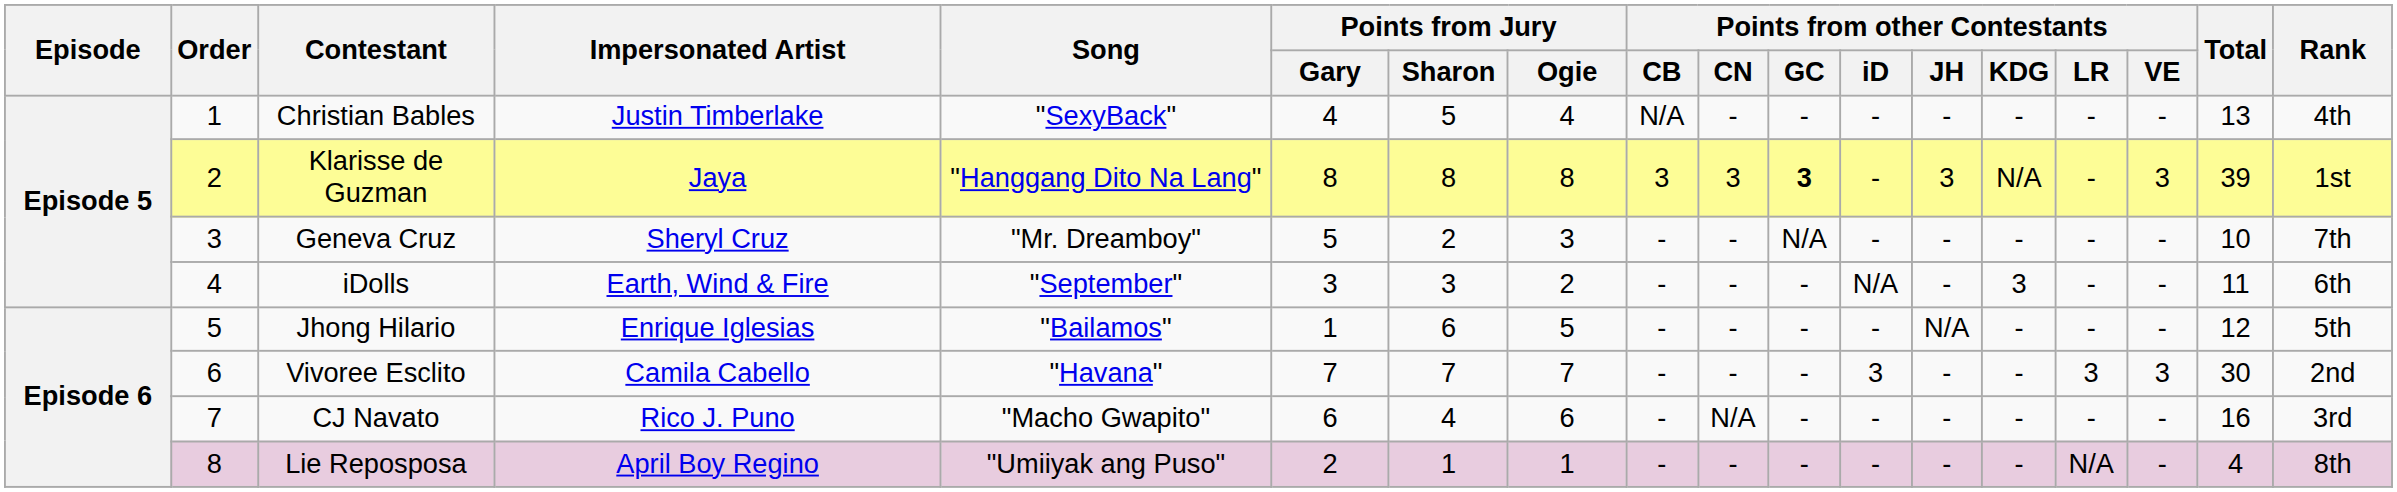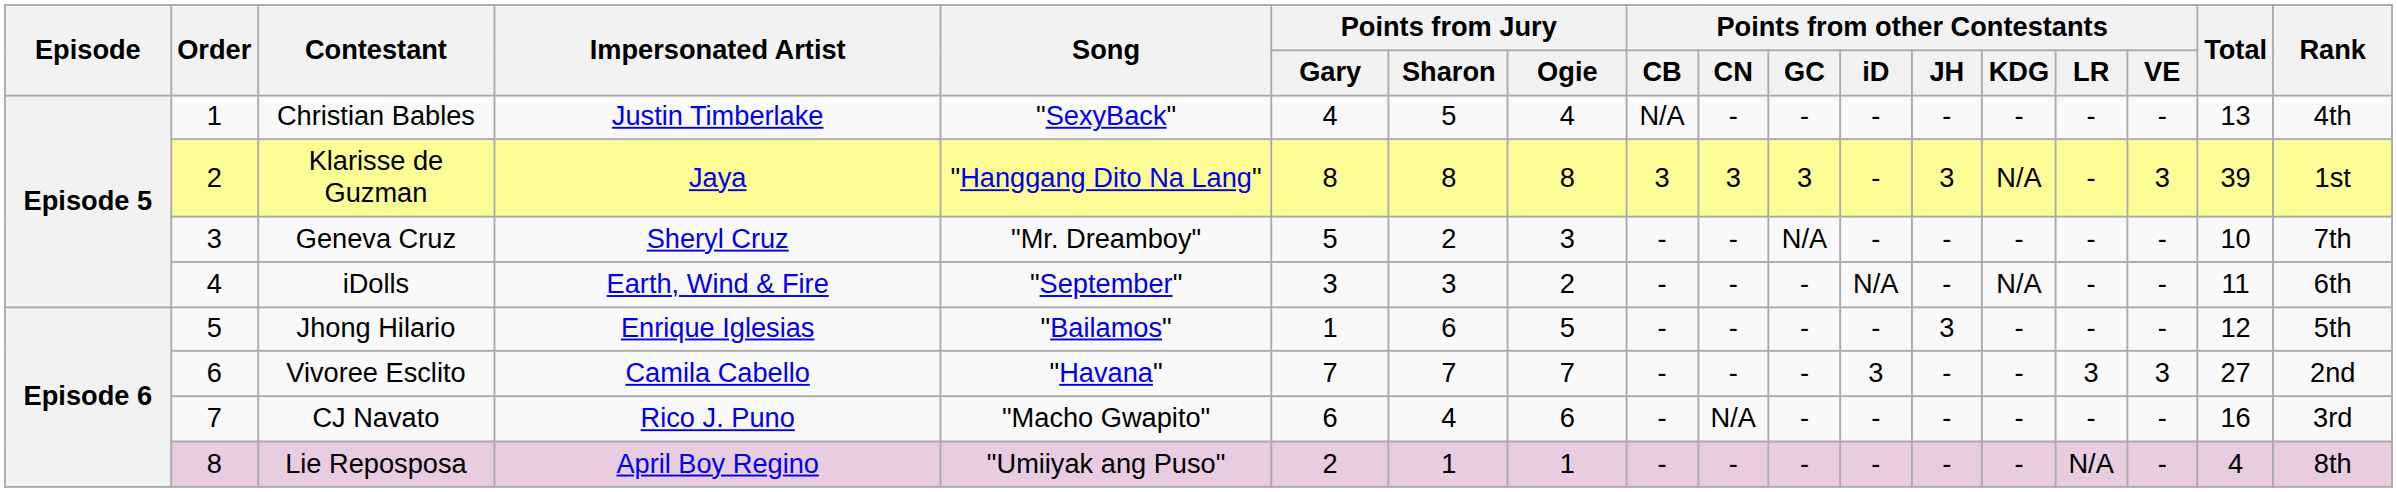 <table class="wikitable" style="text-align:center; line-height:17px; width:100%; font-size:90%;">
 <tr>
 <th rowspan="2" style="width:07%;">Episode</th>
 <th rowspan="2" style="width:03%;">Order</th>
 <th rowspan="2" style="width:10%;">Contestant</th>
 <th rowspan="2" style="width:19%;">Impersonated Artist</th>
 <th rowspan="2" style="width:14%;">Song</th>
 <th colspan="3" style="width:15%;">Points from Jury</th>
 <th colspan="8" style="width:24%;">Points from other Contestants</th>
 <th rowspan="2" style="width:03%;">Total</th>
 <th rowspan="2" style="width:07%;">Rank</th>
 </tr>
 <tr>
 <th style="width:05%;">Gary</th>
 <th style="width:05%;">Sharon</th>
 <th style="width:05%;">Ogie</th>
 <th style="width:03%;">CB</th>
 <th style="width:03%;">CN</th>
 <th style="width:03%;">GC</th>
 <th style="width:03%;">iD</th>
 <th style="width:03%;">JH</th>
 <th style="width:03%;">KDG</th>
 <th style="width:03%;">LR</th>
 <th style="width:03%;">VE</th>
 </tr>
 <tr>
 <th rowspan="4"><strong>Episode 5</strong><br><small></small></th>
 <td>1</td>
 <td>Christian Bables</td>
 <td><a href='#'>Justin Timberlake</a></td>
 <td>"<a href='#'>SexyBack</a>"</td>
 <td>4</td>
 <td>5</td>
 <td>4</td>
 <td>N/A</td>
 <td>-</td>
 <td>-</td>
 <td>-</td>
 <td>-</td>
 <td>-</td>
 <td>-</td>
 <td>-</td>
 <td>13</td>
 <td>4th</td>
 </tr>
 <tr Bgcolor="FDFD96"|>
 <td>2</td>
 <td>Klarisse de Guzman</td>
 <td><a href='#'>Jaya</a></td>
 <td>"<a href='#'>Hanggang Dito Na Lang</a>"</td>
 <td>8</td>
 <td>8</td>
 <td>8</td>
 <td>3</td>
 <td>3</td>
-<td><strong>3</strong></td>
+<td>3</td>
 <td>-</td>
 <td>3</td>
 <td>N/A</td>
 <td>-</td>
 <td>3</td>
 <td>39</td>
 <td>1st</td>
 </tr>
 <tr>
 <td>3</td>
 <td>Geneva Cruz</td>
 <td><a href='#'>Sheryl Cruz</a></td>
 <td>"Mr. Dreamboy"</td>
 <td>5</td>
 <td>2</td>
 <td>3</td>
 <td>-</td>
 <td>-</td>
 <td>N/A</td>
 <td>-</td>
 <td>-</td>
 <td>-</td>
 <td>-</td>
 <td>-</td>
 <td>10</td>
 <td>7th</td>
 </tr>
 <tr>
 <td>4</td>
 <td>iDolls</td>
 <td><a href='#'>Earth, Wind & Fire</a></td>
 <td>"<a href='#'>September</a>"</td>
 <td>3</td>
 <td>3</td>
 <td>2</td>
 <td>-</td>
 <td>-</td>
 <td>-</td>
 <td>N/A</td>
 <td>-</td>
-<td>3</td>
+<td>N/A</td>
 <td>-</td>
 <td>-</td>
 <td>11</td>
 <td>6th</td>
 </tr>
 <tr>
 <th rowspan="4"><strong>Episode 6</strong><br><small></small></th>
 <td>5</td>
 <td>Jhong Hilario</td>
 <td><a href='#'>Enrique Iglesias</a></td>
 <td>"<a href='#'>Bailamos</a>"</td>
 <td>1</td>
 <td>6</td>
 <td>5</td>
 <td>-</td>
 <td>-</td>
 <td>-</td>
 <td>-</td>
-<td>N/A</td>
+<td>3</td>
 <td>-</td>
 <td>-</td>
 <td>-</td>
 <td>12</td>
 <td>5th</td>
 </tr>
 <tr>
 <td>6</td>
 <td>Vivoree Esclito</td>
 <td><a href='#'>Camila Cabello</a></td>
 <td>"<a href='#'>Havana</a>"</td>
 <td>7</td>
 <td>7</td>
 <td>7</td>
 <td>-</td>
 <td>-</td>
 <td>-</td>
 <td>3</td>
 <td>-</td>
 <td>-</td>
 <td>3</td>
 <td>3</td>
-<td>30</td>
+<td>27</td>
 <td>2nd</td>
 </tr>
 <tr>
 <td>7</td>
 <td>CJ Navato</td>
 <td><a href='#'>Rico J. Puno</a></td>
 <td>"Macho Gwapito"</td>
 <td>6</td>
 <td>4</td>
 <td>6</td>
 <td>-</td>
 <td>N/A</td>
 <td>-</td>
 <td>-</td>
 <td>-</td>
 <td>-</td>
 <td>-</td>
 <td>-</td>
 <td>16</td>
 <td>3rd</td>
 </tr>
 <tr bgcolor="E8CCDF"|>
 <td>8</td>
 <td>Lie Reposposa</td>
 <td><a href='#'>April Boy Regino</a></td>
 <td>"Umiiyak ang Puso"</td>
 <td>2</td>
 <td>1</td>
 <td>1</td>
 <td>-</td>
 <td>-</td>
 <td>-</td>
 <td>-</td>
 <td>-</td>
 <td>-</td>
 <td>N/A</td>
 <td>-</td>
 <td>4</td>
 <td>8th</td>
 </tr>
 </table>
